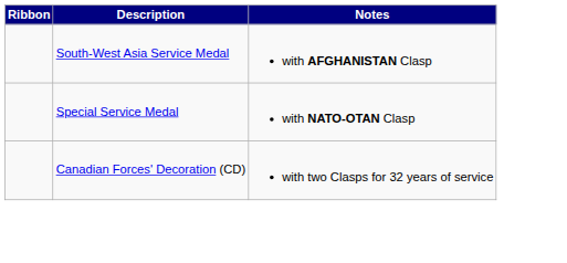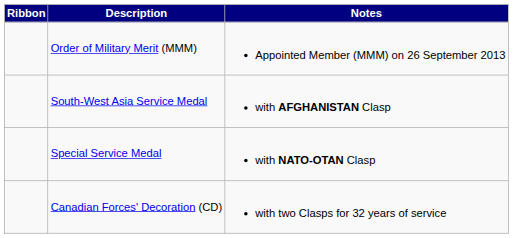 <table class="wikitable">
 <tr style="background:Navy;color:White" align="center">
 <td><strong>Ribbon</strong></td>
 <td><strong>Description</strong></td>
 <td><strong>Notes</strong></td>
+</tr>
+<tr>
+<td></td>
+<td><a href='#'>Order of Military Merit</a> (MMM)</td>
+<td><br><ul><li>Appointed Member (MMM) on 26 September 2013</li></ul></td>
 </tr>
 <tr>
 <td></td>
 <td><a href='#'>South-West Asia Service Medal</a></td>
 <td><br><ul><li>with <strong>AFGHANISTAN</strong> Clasp</li></ul></td>
 </tr>
 <tr>
 <td></td>
 <td><a href='#'>Special Service Medal</a></td>
 <td><br><ul><li>with <strong>NATO-OTAN</strong> Clasp</li></ul></td>
 </tr>
 <tr>
 <td></td>
 <td><a href='#'>Canadian Forces' Decoration</a> (CD)</td>
 <td><br><ul><li>with two Clasps for 32 years of service</li></ul></td>
 </tr>
 </table>
